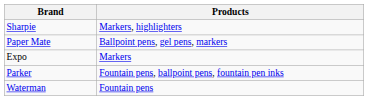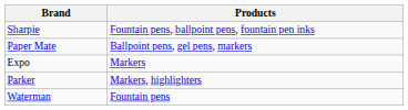 <table class="wikitable sortable" width="600px">
 <tr>
 <th width=150px>Brand</th>
 <th width=450px>Products</th>
 </tr>
 <tr>
 <td><a href='#'>Sharpie</a></td>
-<td><a href='#'>Markers</a>, <a href='#'>highlighters</a></td>
+<td><a href='#'>Fountain pens</a>, <a href='#'>ballpoint pens</a>, <a href='#'>fountain pen inks</a></td>
 </tr>
 <tr>
 <td><a href='#'>Paper Mate</a></td>
 <td><a href='#'>Ballpoint pens</a>, <a href='#'>gel pens</a>, <a href='#'>markers</a></td>
 </tr>
 <tr>
 <td>Expo</td>
 <td><a href='#'>Markers</a></td>
 </tr>
 <tr>
 <td><a href='#'>Parker</a></td>
-<td><a href='#'>Fountain pens</a>, <a href='#'>ballpoint pens</a>, <a href='#'>fountain pen inks</a></td>
+<td><a href='#'>Markers</a>, <a href='#'>highlighters</a></td>
 </tr>
 <tr>
 <td><a href='#'>Waterman</a></td>
 <td><a href='#'>Fountain pens</a></td>
 </tr>
 </table>
